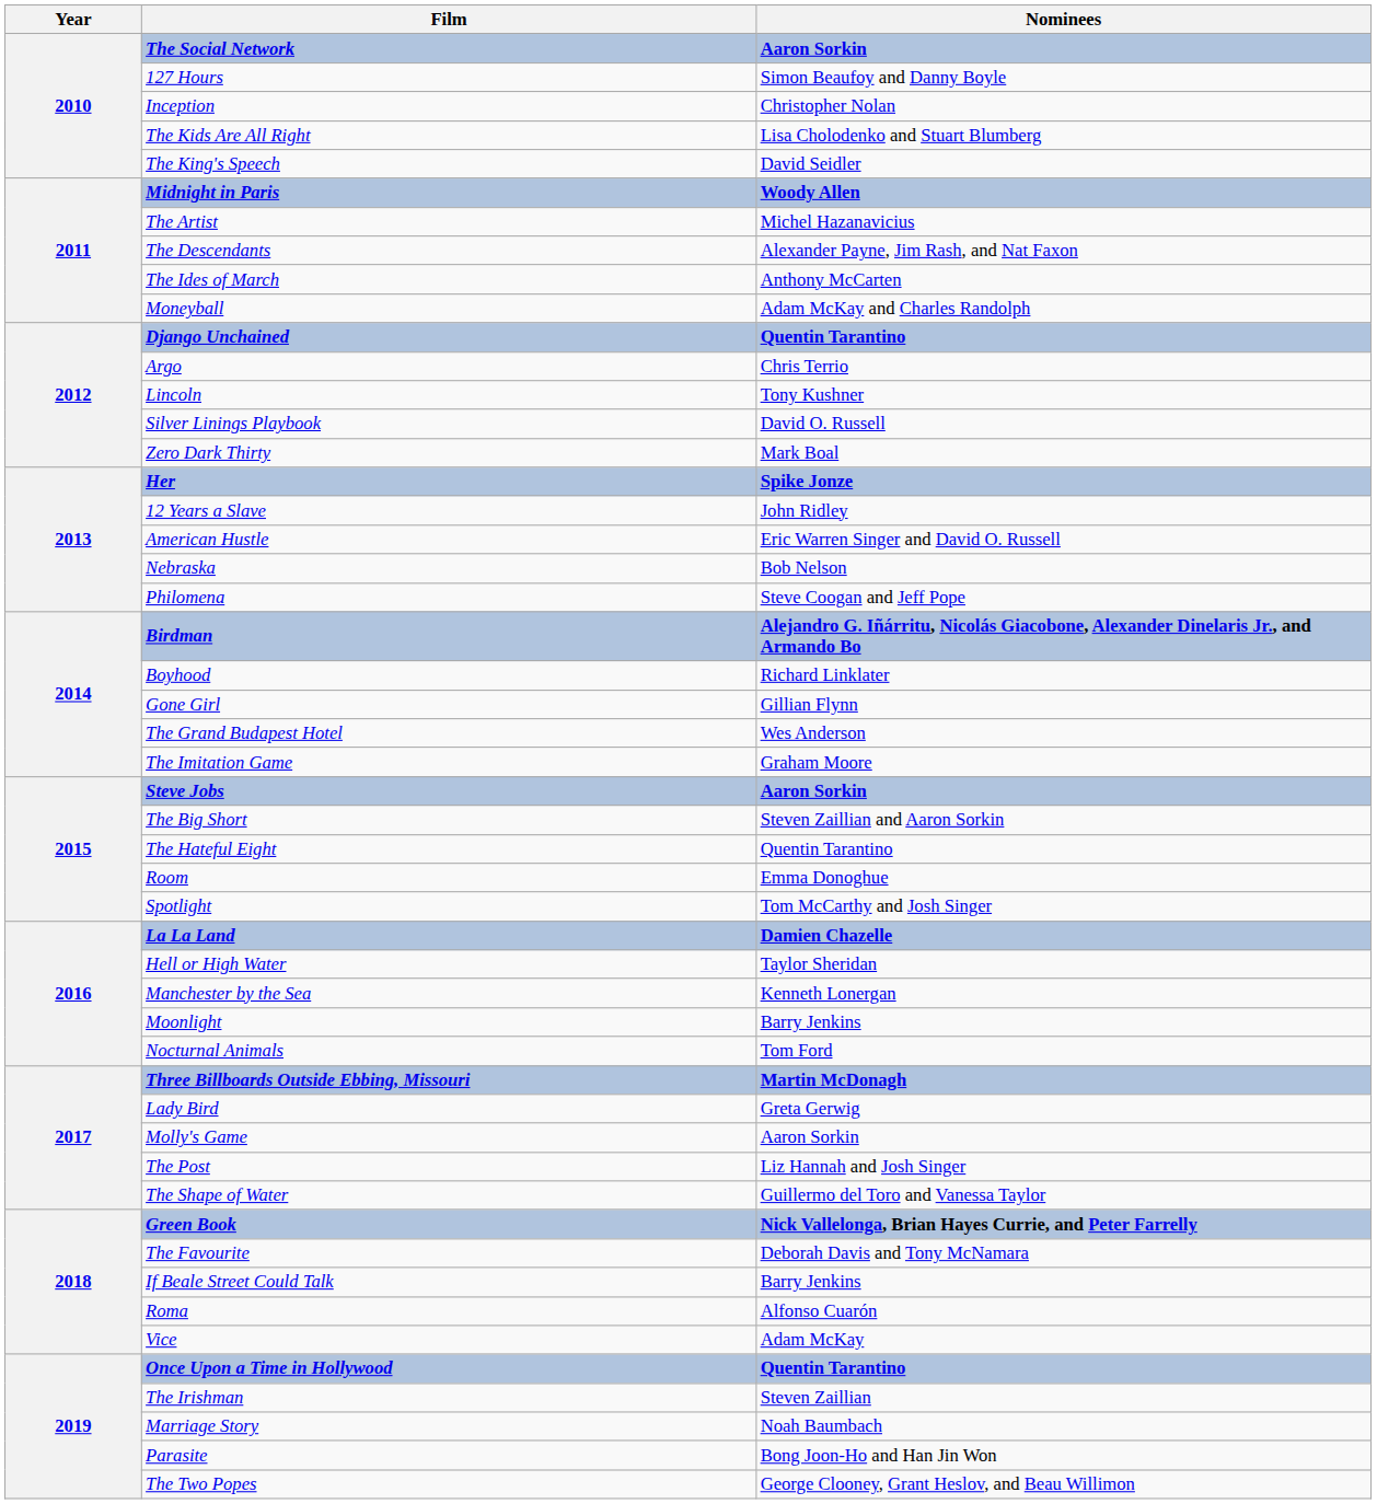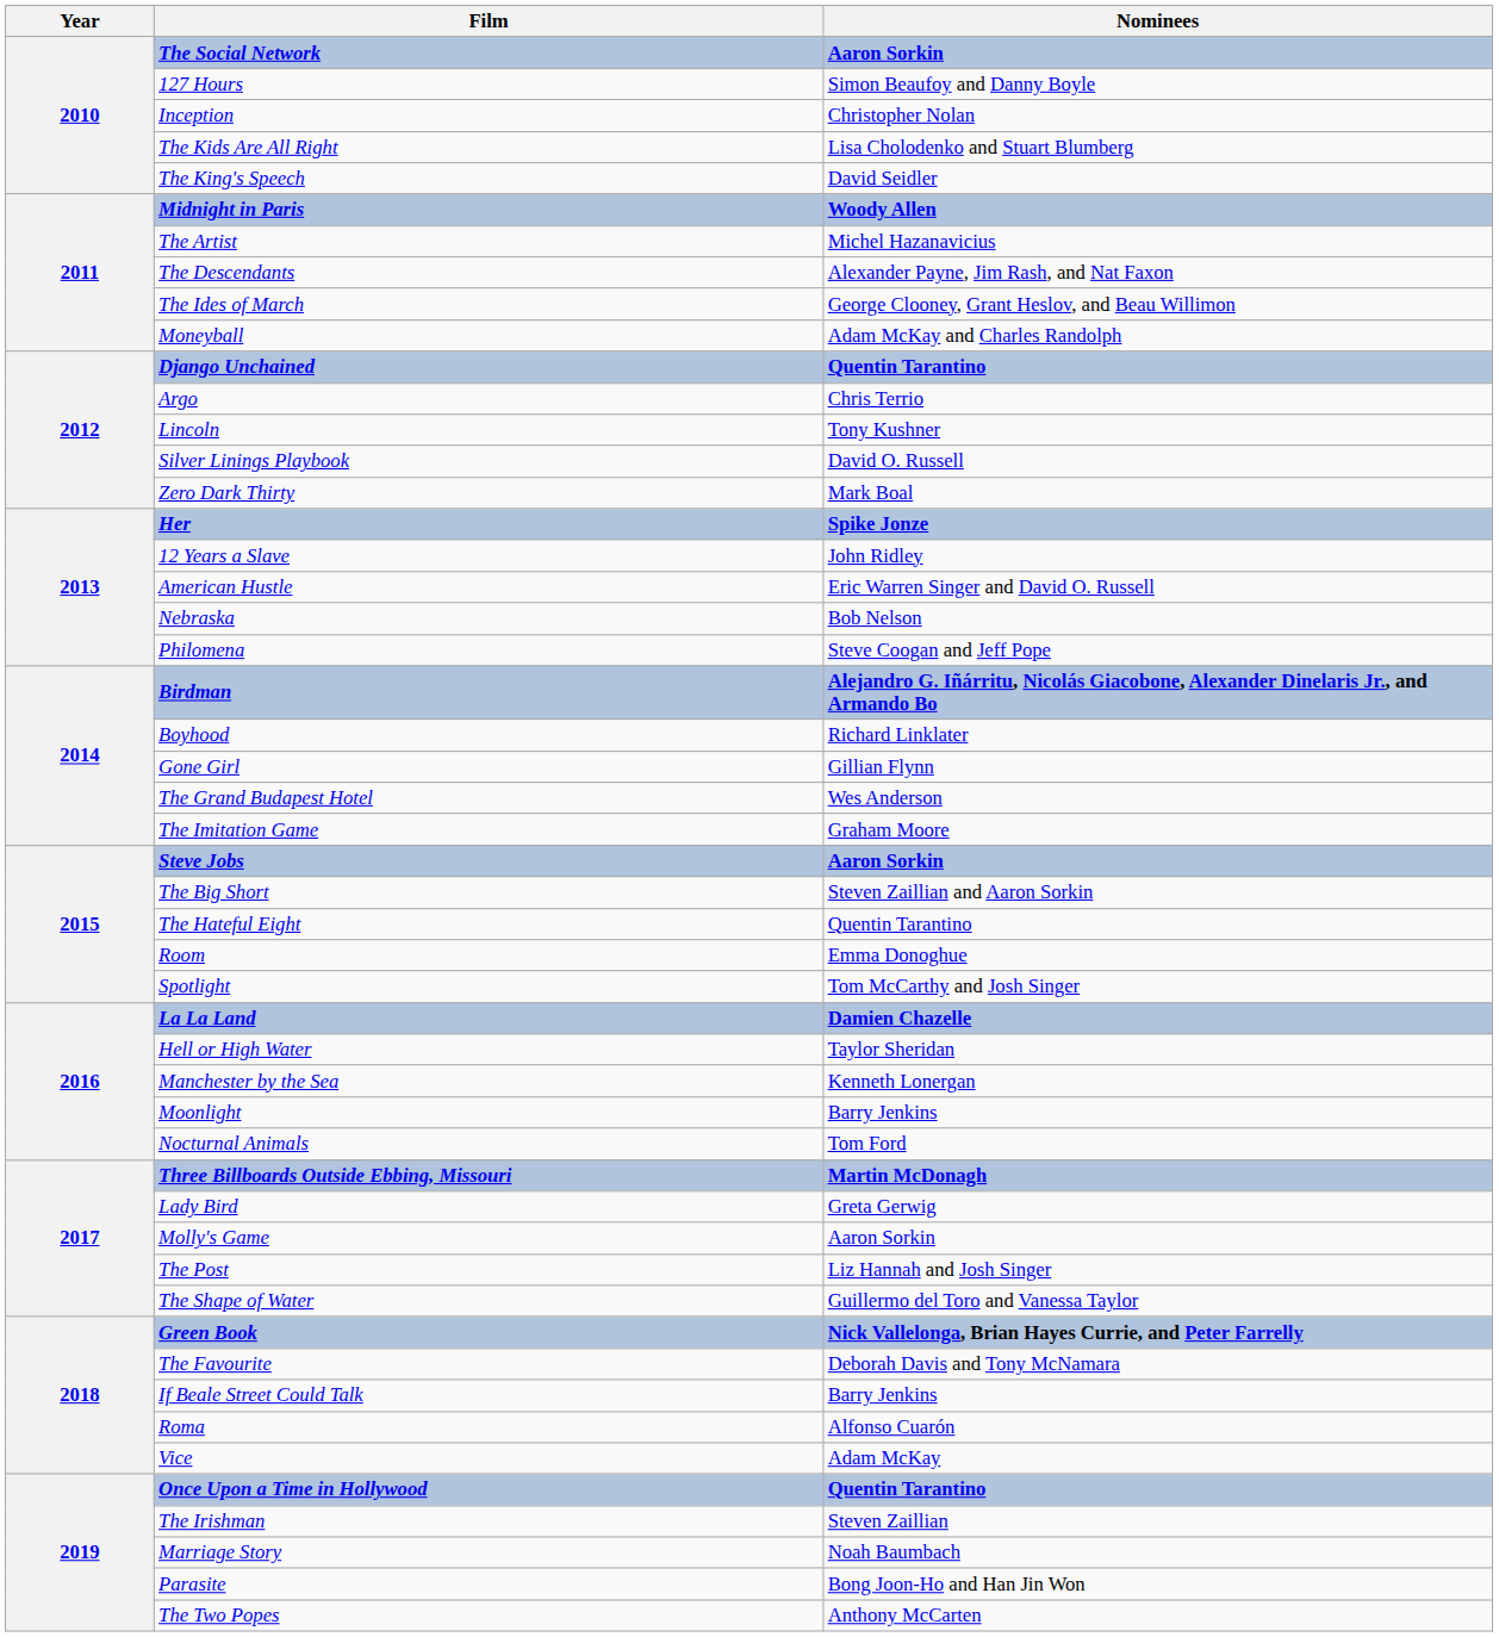 <table class="wikitable sortable" width="95%" cellpadding="5">
 <tr>
 <th width="10%">Year</th>
 <th width="45%">Film</th>
 <th width="45%">Nominees</th>
 </tr>
 <tr>
 <th rowspan="5" style="text-align:center;"><a href='#'>2010</a></th>
 <td style="background:#B0C4DE;"><strong><em><a href='#'>The Social Network</a></em></strong></td>
 <td style="background:#B0C4DE;"><strong><a href='#'>Aaron Sorkin</a> </strong></td>
 </tr>
 <tr>
 <td><em><a href='#'>127 Hours</a></em></td>
 <td><a href='#'>Simon Beaufoy</a> and <a href='#'>Danny Boyle</a></td>
 </tr>
 <tr>
 <td><em><a href='#'>Inception</a></em></td>
 <td><a href='#'>Christopher Nolan</a></td>
 </tr>
 <tr>
 <td><em><a href='#'>The Kids Are All Right</a></em></td>
 <td><a href='#'>Lisa Cholodenko</a> and <a href='#'>Stuart Blumberg</a></td>
 </tr>
 <tr>
 <td><em><a href='#'>The King's Speech</a></em></td>
 <td><a href='#'>David Seidler</a></td>
 </tr>
 <tr>
 <th rowspan="5" style="text-align:center;"><a href='#'>2011</a></th>
 <td style="background:#B0C4DE;"><strong><em><a href='#'>Midnight in Paris</a></em></strong></td>
 <td style="background:#B0C4DE;"><strong><a href='#'>Woody Allen</a> </strong></td>
 </tr>
 <tr>
 <td><em><a href='#'>The Artist</a></em></td>
 <td><a href='#'>Michel Hazanavicius</a></td>
 </tr>
 <tr>
 <td><em><a href='#'>The Descendants</a></em></td>
 <td><a href='#'>Alexander Payne</a>, <a href='#'>Jim Rash</a>, and <a href='#'>Nat Faxon</a></td>
 </tr>
 <tr>
 <td><em><a href='#'>The Ides of March</a></em></td>
-<td><a href='#'>Anthony McCarten</a></td>
+<td><a href='#'>George Clooney</a>, <a href='#'>Grant Heslov</a>, and <a href='#'>Beau Willimon</a></td>
 </tr>
 <tr>
 <td><em><a href='#'>Moneyball</a></em></td>
 <td><a href='#'>Adam McKay</a> and <a href='#'>Charles Randolph</a></td>
 </tr>
 <tr>
 <th rowspan="5" style="text-align:center;"><a href='#'>2012</a></th>
 <td style="background:#B0C4DE;"><strong><em><a href='#'>Django Unchained</a></em></strong></td>
 <td style="background:#B0C4DE;"><strong><a href='#'>Quentin Tarantino</a> </strong></td>
 </tr>
 <tr>
 <td><em><a href='#'>Argo</a></em></td>
 <td><a href='#'>Chris Terrio</a></td>
 </tr>
 <tr>
 <td><em><a href='#'>Lincoln</a></em></td>
 <td><a href='#'>Tony Kushner</a></td>
 </tr>
 <tr>
 <td><em><a href='#'>Silver Linings Playbook</a></em></td>
 <td><a href='#'>David O. Russell</a></td>
 </tr>
 <tr>
 <td><em><a href='#'>Zero Dark Thirty</a></em></td>
 <td><a href='#'>Mark Boal</a></td>
 </tr>
 <tr>
 <th rowspan="5" style="text-align:center;"><a href='#'>2013</a></th>
 <td style="background:#B0C4DE;"><strong><em><a href='#'>Her</a></em></strong></td>
 <td style="background:#B0C4DE;"><strong><a href='#'>Spike Jonze</a> </strong></td>
 </tr>
 <tr>
 <td><em><a href='#'>12 Years a Slave</a></em></td>
 <td><a href='#'>John Ridley</a></td>
 </tr>
 <tr>
 <td><em><a href='#'>American Hustle</a></em></td>
 <td><a href='#'>Eric Warren Singer</a> and <a href='#'>David O. Russell</a></td>
 </tr>
 <tr>
 <td><em><a href='#'>Nebraska</a></em></td>
 <td><a href='#'>Bob Nelson</a></td>
 </tr>
 <tr>
 <td><em><a href='#'>Philomena</a></em></td>
 <td><a href='#'>Steve Coogan</a> and <a href='#'>Jeff Pope</a></td>
 </tr>
 <tr>
 <th rowspan="5" style="text-align:center;"><a href='#'>2014</a></th>
 <td style="background:#B0C4DE;"><strong><em><a href='#'>Birdman</a></em></strong></td>
 <td style="background:#B0C4DE;"><strong><a href='#'>Alejandro G. Iñárritu</a>, <a href='#'>Nicolás Giacobone</a>, <a href='#'>Alexander Dinelaris Jr.</a>, and <a href='#'>Armando Bo</a> </strong></td>
 </tr>
 <tr>
 <td><em><a href='#'>Boyhood</a></em></td>
 <td><a href='#'>Richard Linklater</a></td>
 </tr>
 <tr>
 <td><em><a href='#'>Gone Girl</a></em></td>
 <td><a href='#'>Gillian Flynn</a></td>
 </tr>
 <tr>
 <td><em><a href='#'>The Grand Budapest Hotel</a></em></td>
 <td><a href='#'>Wes Anderson</a></td>
 </tr>
 <tr>
 <td><em><a href='#'>The Imitation Game</a></em></td>
 <td><a href='#'>Graham Moore</a></td>
 </tr>
 <tr>
 <th rowspan="5" style="text-align:center;"><a href='#'>2015</a></th>
 <td style="background:#B0C4DE;"><strong><em><a href='#'>Steve Jobs</a></em></strong></td>
 <td style="background:#B0C4DE;"><strong><a href='#'>Aaron Sorkin</a></strong></td>
 </tr>
 <tr>
 <td><em><a href='#'>The Big Short</a></em></td>
 <td><a href='#'>Steven Zaillian</a> and <a href='#'>Aaron Sorkin</a></td>
 </tr>
 <tr>
 <td><em><a href='#'>The Hateful Eight</a></em></td>
 <td><a href='#'>Quentin Tarantino</a></td>
 </tr>
 <tr>
 <td><em><a href='#'>Room</a></em></td>
 <td><a href='#'>Emma Donoghue</a></td>
 </tr>
 <tr>
 <td><em><a href='#'>Spotlight</a></em></td>
 <td><a href='#'>Tom McCarthy</a> and <a href='#'>Josh Singer</a></td>
 </tr>
 <tr>
 <th rowspan="5" style="text-align:center;"><a href='#'>2016</a></th>
 <td style="background:#B0C4DE;"><strong><em><a href='#'>La La Land</a></em></strong></td>
 <td style="background:#B0C4DE;"><strong><a href='#'>Damien Chazelle</a></strong></td>
 </tr>
 <tr>
 <td><em><a href='#'>Hell or High Water</a></em></td>
 <td><a href='#'>Taylor Sheridan</a></td>
 </tr>
 <tr>
 <td><em><a href='#'>Manchester by the Sea</a></em></td>
 <td><a href='#'>Kenneth Lonergan</a></td>
 </tr>
 <tr>
 <td><em><a href='#'>Moonlight</a></em></td>
 <td><a href='#'>Barry Jenkins</a></td>
 </tr>
 <tr>
 <td><em><a href='#'>Nocturnal Animals</a></em></td>
 <td><a href='#'>Tom Ford</a></td>
 </tr>
 <tr>
 <th rowspan="5" style="text-align:center;"><a href='#'>2017</a></th>
 <td style="background:#B0C4DE;"><strong><em><a href='#'>Three Billboards Outside Ebbing, Missouri</a></em></strong></td>
 <td style="background:#B0C4DE;"><strong><a href='#'>Martin McDonagh</a></strong></td>
 </tr>
 <tr>
 <td><em><a href='#'>Lady Bird</a></em></td>
 <td><a href='#'>Greta Gerwig</a></td>
 </tr>
 <tr>
 <td><em><a href='#'>Molly's Game</a></em></td>
 <td><a href='#'>Aaron Sorkin</a></td>
 </tr>
 <tr>
 <td><em><a href='#'>The Post</a></em></td>
 <td><a href='#'>Liz Hannah</a> and <a href='#'>Josh Singer</a></td>
 </tr>
 <tr>
 <td><em><a href='#'>The Shape of Water</a></em></td>
 <td><a href='#'>Guillermo del Toro</a> and <a href='#'>Vanessa Taylor</a></td>
 </tr>
 <tr>
 <th rowspan="5" style="text-align:center;"><a href='#'>2018</a></th>
 <td style="background:#B0C4DE;"><strong><em><a href='#'>Green Book</a></em></strong></td>
 <td style="background:#B0C4DE;"><strong><a href='#'>Nick Vallelonga</a>, Brian Hayes Currie, and <a href='#'>Peter Farrelly</a></strong></td>
 </tr>
 <tr>
 <td><em><a href='#'>The Favourite</a></em></td>
 <td><a href='#'>Deborah Davis</a> and <a href='#'>Tony McNamara</a></td>
 </tr>
 <tr>
 <td><em><a href='#'>If Beale Street Could Talk</a></em></td>
 <td><a href='#'>Barry Jenkins</a></td>
 </tr>
 <tr>
 <td><em><a href='#'>Roma</a></em></td>
 <td><a href='#'>Alfonso Cuarón</a></td>
 </tr>
 <tr>
 <td><em><a href='#'>Vice</a></em></td>
 <td><a href='#'>Adam McKay</a></td>
 </tr>
 <tr>
 <th rowspan="5" style="text-align:center;"><a href='#'>2019</a></th>
 <td style="background:#B0C4DE;"><strong><em><a href='#'>Once Upon a Time in Hollywood</a></em></strong></td>
 <td style="background:#B0C4DE;"><strong><a href='#'>Quentin Tarantino</a></strong></td>
 </tr>
 <tr>
 <td><a href='#'><em>The Irishman</em></a></td>
 <td><a href='#'>Steven Zaillian</a></td>
 </tr>
 <tr>
 <td><em><a href='#'>Marriage Story</a></em></td>
 <td><a href='#'>Noah Baumbach</a></td>
 </tr>
 <tr>
 <td><a href='#'><em>Parasite</em></a></td>
 <td><a href='#'>Bong Joon-Ho</a> and Han Jin Won</td>
 </tr>
 <tr>
 <td><em><a href='#'>The Two Popes</a></em></td>
-<td><a href='#'>George Clooney</a>, <a href='#'>Grant Heslov</a>, and <a href='#'>Beau Willimon</a></td>
+<td><a href='#'>Anthony McCarten</a></td>
 </tr>
 </table>
